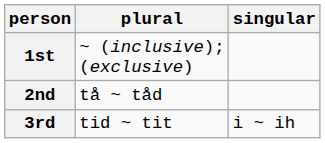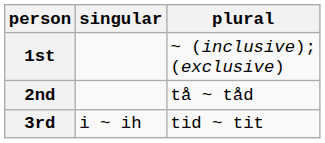 <table class="wikitable">
 <tr>
 <th>person</th>
+<th>singular</th>
 <th>plural</th>
-<th>singular</th>
 </tr>
 <tr>
 <th>1st</th>
+<td></td>
 <td> ~  (<em>inclusive</em>); <br> (<em>exclusive</em>)</td>
-<td></td>
 </tr>
 <tr>
 <th>2nd</th>
+<td></td>
 <td>tå ~ tåd</td>
-<td></td>
 </tr>
 <tr>
 <th>3rd</th>
+<td>i ~ ih</td>
 <td>tid ~ tit</td>
-<td>i ~ ih</td>
 </tr>
 </table>
